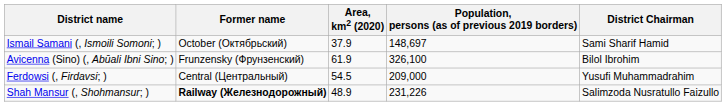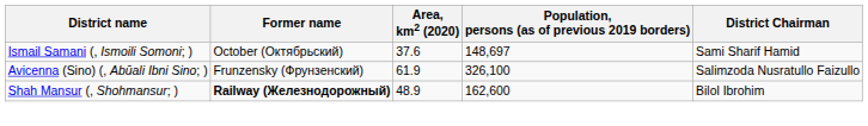 <table class="wikitable">
 <tr>
 <th>District name</th>
 <th>Former name</th>
 <th>Area,<br>km<sup>2</sup> (2020)</th>
 <th>Population,<br>persons (as of previous 2019 borders)</th>
 <th>District Chairman</th>
 </tr>
 <tr>
 <td><a href='#'>Ismail Samani</a> (, <em>Ismoili Somoni</em>; )</td>
 <td>October (Октябрьский)</td>
-<td>37.9</td>
+<td>37.6</td>
 <td>148,697</td>
 <td>Sami Sharif Hamid</td>
 </tr>
 <tr>
 <td><a href='#'>Avicenna</a> (Sino) (, <em>Abūali Ibni Sino</em>; )</td>
 <td>Frunzensky (Фрунзенский)</td>
 <td>61.9</td>
 <td>326,100</td>
-<td>Bilol Ibrohim</td>
-</tr>
-<tr>
-<td><a href='#'>Ferdowsi</a> (, <em>Firdavsi</em>; )</td>
-<td>Central (Центральный)</td>
-<td>54.5</td>
-<td>209,000</td>
-<td>Yusufi Muhammadrahim</td>
+<td>Salimzoda Nusratullo Faizullo</td>
 </tr>
 <tr>
 <td><a href='#'>Shah Mansur</a> (, <em>Shohmansur</em>; )</td>
 <td><strong>Railway (Железнодорожный)</strong></td>
 <td>48.9</td>
-<td>231,226</td>
-<td>Salimzoda Nusratullo Faizullo</td>
+<td>162,600</td>
+<td>Bilol Ibrohim</td>
 </tr>
 </table>
